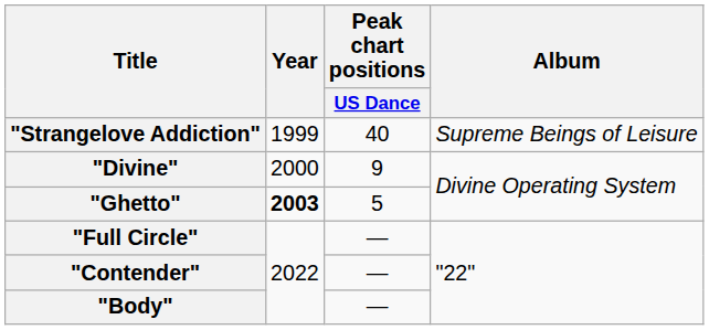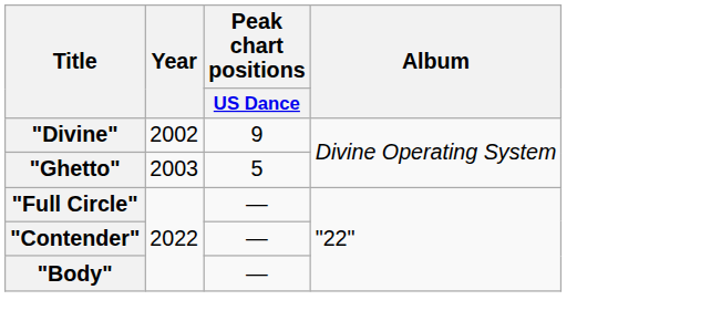 <table class="wikitable plainrowheaders">
 <tr>
 <th scope="col" rowspan="2">Title</th>
 <th scope="col" rowspan="2">Year</th>
 <th scope="col" colspan="1">Peak chart positions</th>
 <th scope="col" rowspan="2">Album</th>
 </tr>
 <tr>
 <th style="width:3em;font-size:85%;"><a href='#'>US Dance</a><br></th>
 </tr>
 <tr>
-<th scope="row">"Strangelove Addiction"</th>
-<td>1999</td>
-<td align="center">40</td>
-<td><em>Supreme Beings of Leisure</em></td>
-</tr>
-<tr>
 <th scope="row">"Divine"</th>
-<td>2000</td>
+<td>2002</td>
 <td align="center">9</td>
 <td rowspan="2"><em>Divine Operating System</em></td>
 </tr>
 <tr>
 <th scope="row">"Ghetto"</th>
-<td><strong>2003</strong></td>
+<td>2003</td>
 <td align="center">5</td>
 </tr>
 <tr>
 <th scope="row">"Full Circle"</th>
 <td rowspan="3">2022</td>
 <td align="center">—</td>
 <td rowspan="3">"22"</td>
 </tr>
 <tr>
 <th scope="row">"Contender"</th>
 <td align="center">—</td>
 </tr>
 <tr>
 <th scope="row">"Body"</th>
 <td align="center">—</td>
 </tr>
 </table>
